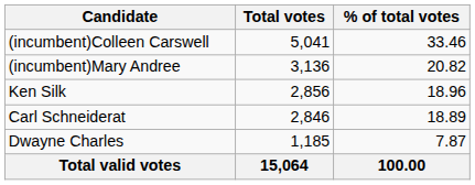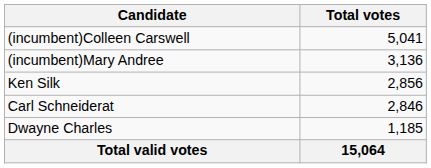 <table class="wikitable" width="475">
 <tr>
 <th align="left">Candidate</th>
 <th align="right">Total votes</th>
-<th align="right">% of total votes</th>
 </tr>
 <tr>
 <td align="left">(incumbent)Colleen Carswell</td>
 <td align="right">5,041</td>
-<td align="right">33.46</td>
 </tr>
 <tr>
 <td align="left">(incumbent)Mary Andree</td>
 <td align="right">3,136</td>
-<td align="right">20.82</td>
 </tr>
 <tr>
 <td align="left">Ken Silk</td>
 <td align="right">2,856</td>
-<td align="right">18.96</td>
 </tr>
 <tr>
 <td align="left">Carl Schneiderat</td>
 <td align="right">2,846</td>
-<td align="right">18.89</td>
 </tr>
 <tr>
 <td align="left">Dwayne Charles</td>
 <td align="right">1,185</td>
-<td align="right">7.87</td>
 </tr>
 <tr bgcolor="#EEEEEE">
 <th align="left">Total valid votes</th>
 <th align="right">15,064</th>
-<th align="right">100.00</th>
 </tr>
 </table>
